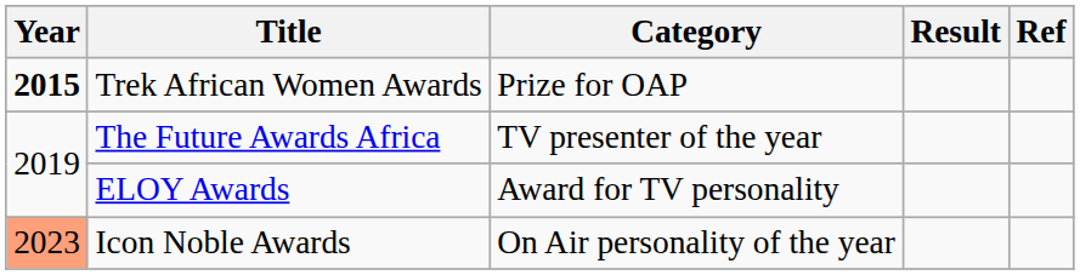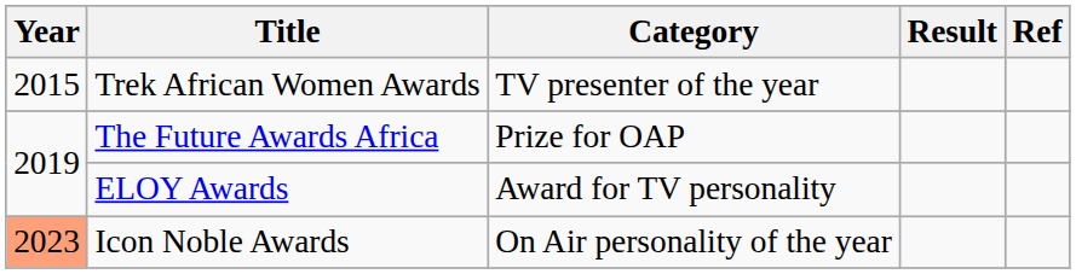 <table class="wikitable">
 <tr>
 <th>Year</th>
 <th>Title</th>
 <th>Category</th>
 <th>Result</th>
 <th>Ref</th>
 </tr>
 <tr>
-<td><strong>2015</strong></td>
+<td>2015</td>
 <td>Trek African Women Awards</td>
-<td>Prize for OAP</td>
+<td>TV presenter of the year</td>
 <td></td>
 <td></td>
 </tr>
 <tr>
 <td rowspan="2">2019</td>
 <td><a href='#'>The Future Awards Africa</a></td>
-<td>TV presenter of the year</td>
+<td>Prize for OAP</td>
 <td></td>
 <td></td>
 </tr>
 <tr>
 <td><a href='#'>ELOY Awards</a></td>
 <td>Award for TV personality</td>
 <td></td>
 <td></td>
 </tr>
 <tr>
 <td style="background: lightsalmon;">2023</td>
 <td>Icon Noble Awards</td>
 <td>On Air personality of the year</td>
 <td></td>
 <td></td>
 </tr>
 </table>
